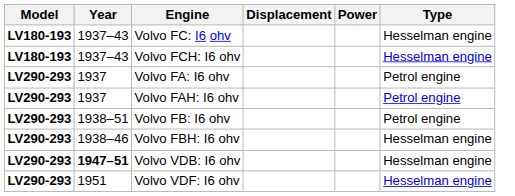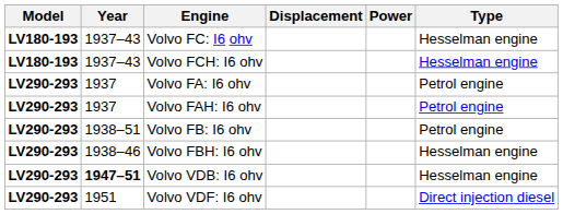 <table class="wikitable">
 <tr>
 <th>Model</th>
 <th>Year</th>
 <th>Engine</th>
 <th>Displacement</th>
 <th>Power</th>
 <th>Type</th>
 </tr>
 <tr style="background:#ffffff;">
 <td><strong>LV180-193</strong></td>
 <td>1937–43</td>
 <td>Volvo FC: <a href='#'>I6</a> <a href='#'>ohv</a></td>
 <td></td>
 <td></td>
 <td>Hesselman engine</td>
 </tr>
 <tr style="background:#ffffff;">
 <td><strong>LV180-193</strong></td>
 <td>1937–43</td>
 <td>Volvo FCH: I6 ohv</td>
 <td></td>
 <td></td>
 <td><a href='#'>Hesselman engine</a></td>
 </tr>
 <tr style="background:#ffffff;">
 <td><strong>LV290-293</strong></td>
 <td>1937</td>
 <td>Volvo FA: I6 ohv</td>
 <td></td>
 <td></td>
 <td>Petrol engine</td>
 </tr>
 <tr style="background:#ffffff;">
 <td><strong>LV290-293</strong></td>
 <td>1937</td>
 <td>Volvo FAH: I6 ohv</td>
 <td></td>
 <td></td>
 <td><a href='#'>Petrol engine</a></td>
 </tr>
 <tr style="background:#ffffff;">
 <td><strong>LV290-293</strong></td>
 <td>1938–51</td>
 <td>Volvo FB: I6 ohv</td>
 <td></td>
 <td></td>
 <td>Petrol engine</td>
 </tr>
 <tr style="background:#ffffff;">
 <td><strong>LV290-293</strong></td>
 <td>1938–46</td>
 <td>Volvo FBH: I6 ohv</td>
 <td></td>
 <td></td>
 <td>Hesselman engine</td>
 </tr>
 <tr style="background:#ffffff;">
 <td><strong>LV290-293</strong></td>
 <td><strong>1947–51</strong></td>
 <td>Volvo VDB: I6 ohv</td>
 <td></td>
 <td></td>
 <td>Hesselman engine</td>
 </tr>
 <tr style="background:#ffffff;">
 <td><strong>LV290-293</strong></td>
 <td>1951</td>
 <td>Volvo VDF: I6 ohv</td>
 <td></td>
 <td></td>
-<td><a href='#'>Hesselman engine</a></td>
+<td><a href='#'>Direct injection diesel</a></td>
 </tr>
 </table>
